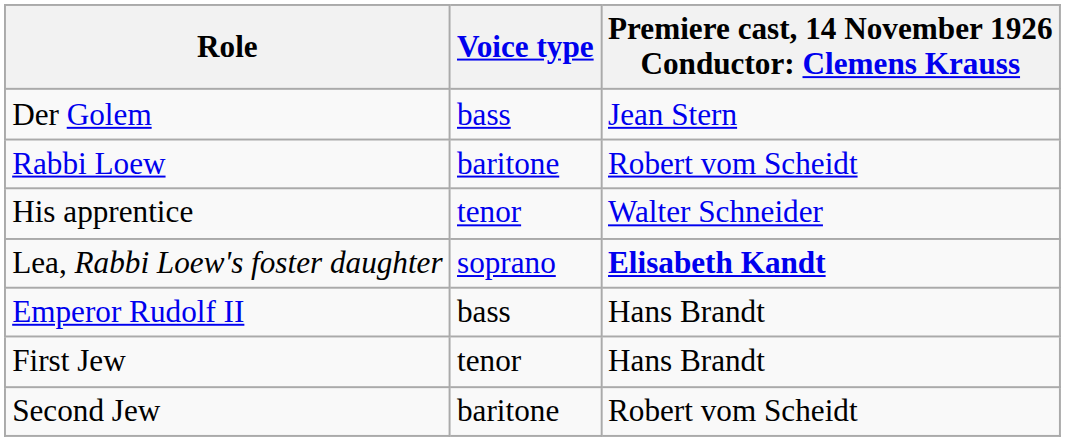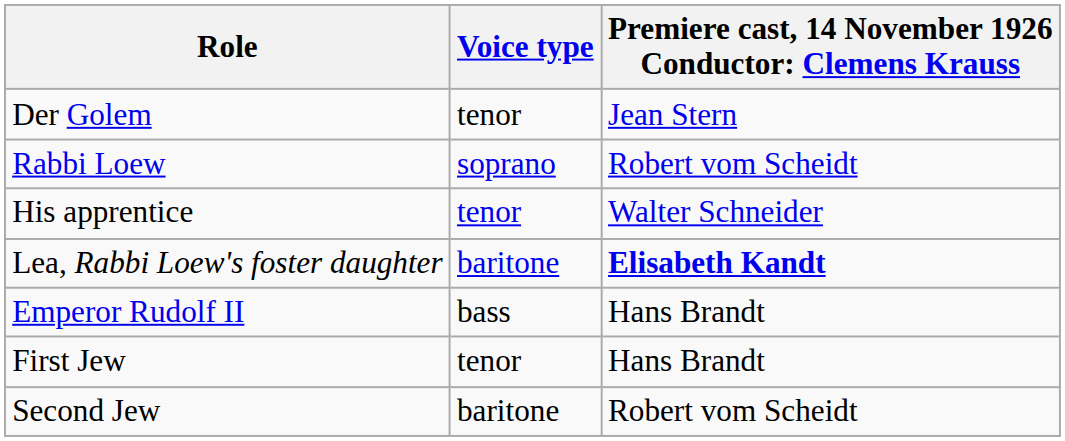 <table class="wikitable">
 <tr>
 <th>Role</th>
 <th><a href='#'>Voice type</a></th>
 <th>Premiere cast, 14 November 1926<br>Conductor: <a href='#'>Clemens Krauss</a></th>
 </tr>
 <tr>
 <td>Der <a href='#'>Golem</a></td>
-<td><a href='#'>bass</a></td>
+<td>tenor</td>
 <td><a href='#'>Jean Stern</a></td>
 </tr>
 <tr>
 <td><a href='#'>Rabbi Loew</a></td>
-<td><a href='#'>baritone</a></td>
+<td><a href='#'>soprano</a></td>
 <td><a href='#'>Robert vom Scheidt</a></td>
 </tr>
 <tr>
 <td>His apprentice</td>
 <td><a href='#'>tenor</a></td>
 <td><a href='#'>Walter Schneider</a></td>
 </tr>
 <tr>
 <td>Lea, <em>Rabbi Loew's foster daughter</em></td>
-<td><a href='#'>soprano</a></td>
+<td><a href='#'>baritone</a></td>
 <td><strong><a href='#'>Elisabeth Kandt</a></strong></td>
 </tr>
 <tr>
 <td><a href='#'>Emperor Rudolf II</a></td>
 <td>bass</td>
 <td>Hans Brandt</td>
 </tr>
 <tr>
 <td>First Jew</td>
 <td>tenor</td>
 <td>Hans Brandt</td>
 </tr>
 <tr>
 <td>Second Jew</td>
 <td>baritone</td>
 <td>Robert vom Scheidt</td>
 </tr>
 </table>
